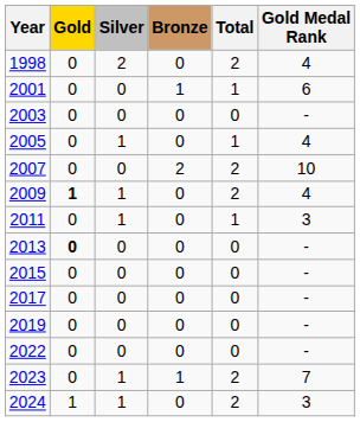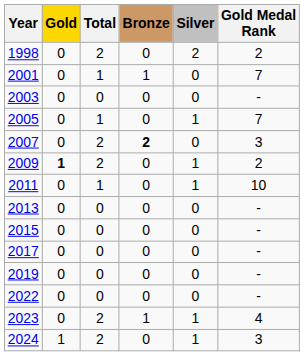 <table class="wikitable sortable" style="text-align:center; font-size:90%;">
 <tr>
 <th scope=col>Year</th>
 <th scope=col style=background-color:gold>Gold</th>
+<th scope-col>Total</th>
+<th scope=col style=background-color:#CC9966>Bronze</th>
 <th scope=col style=background-color:silver>Silver</th>
-<th scope=col style=background-color:#CC9966>Bronze</th>
-<th scope-col>Total</th>
 <th scope-col>Gold Medal <br> Rank</th>
 </tr>
 <tr>
 <td><a href='#'>1998</a></td>
 <td>0</td>
 <td>2</td>
 <td>0</td>
 <td>2</td>
-<td>4</td>
+<td>2</td>
 </tr>
 <tr>
 <td><a href='#'>2001</a></td>
 <td>0</td>
-<td>0</td>
 <td>1</td>
 <td>1</td>
-<td>6</td>
+<td>0</td>
+<td>7</td>
 </tr>
 <tr>
 <td><a href='#'>2003</a></td>
 <td>0</td>
 <td>0</td>
 <td>0</td>
 <td>0</td>
 <td>-</td>
 </tr>
 <tr>
 <td><a href='#'>2005</a></td>
 <td>0</td>
 <td>1</td>
 <td>0</td>
 <td>1</td>
-<td>4</td>
+<td>7</td>
 </tr>
 <tr>
 <td><a href='#'>2007</a></td>
 <td>0</td>
+<td>2</td>
+<td><strong>2</strong></td>
 <td>0</td>
-<td>2</td>
-<td>2</td>
-<td>10</td>
+<td>3</td>
 </tr>
 <tr>
 <td><a href='#'>2009</a></td>
 <td><strong>1</strong></td>
+<td>2</td>
+<td>0</td>
 <td>1</td>
-<td>0</td>
 <td>2</td>
-<td>4</td>
 </tr>
 <tr>
 <td><a href='#'>2011</a></td>
 <td>0</td>
 <td>1</td>
 <td>0</td>
 <td>1</td>
-<td>3</td>
+<td>10</td>
 </tr>
 <tr>
 <td><a href='#'>2013</a></td>
-<td><strong>0</strong></td>
+<td>0</td>
 <td>0</td>
 <td>0</td>
 <td>0</td>
 <td>-</td>
 </tr>
 <tr>
 <td><a href='#'>2015</a></td>
 <td>0</td>
 <td>0</td>
 <td>0</td>
 <td>0</td>
 <td>-</td>
 </tr>
 <tr>
 <td><a href='#'>2017</a></td>
 <td>0</td>
 <td>0</td>
 <td>0</td>
 <td>0</td>
 <td>-</td>
 </tr>
 <tr>
 <td><a href='#'>2019</a></td>
 <td>0</td>
 <td>0</td>
 <td>0</td>
 <td>0</td>
 <td>-</td>
 </tr>
 <tr>
 <td><a href='#'>2022</a></td>
 <td>0</td>
 <td>0</td>
 <td>0</td>
 <td>0</td>
 <td>-</td>
 </tr>
 <tr>
 <td><a href='#'>2023</a></td>
 <td>0</td>
+<td>2</td>
 <td>1</td>
 <td>1</td>
-<td>2</td>
-<td>7</td>
+<td>4</td>
 </tr>
 <tr>
 <td><a href='#'>2024</a></td>
 <td>1</td>
+<td>2</td>
+<td>0</td>
 <td>1</td>
-<td>0</td>
-<td>2</td>
 <td>3</td>
 </tr>
 </table>
